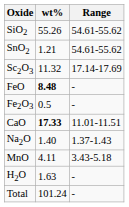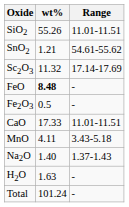 <table class="wikitable">
 <tr>
 <th>Oxide</th>
 <th>wt%</th>
 <th>Range</th>
 </tr>
 <tr>
 <td>SiO<sub>2</sub></td>
 <td>55.26</td>
-<td>54.61-55.62</td>
+<td>11.01-11.51</td>
 </tr>
 <tr>
 <td>SnO<sub>2</sub></td>
 <td>1.21</td>
 <td>54.61-55.62</td>
 </tr>
 <tr>
 <td>Sc<sub>2</sub>O<sub>3</sub></td>
 <td>11.32</td>
 <td>17.14-17.69</td>
 </tr>
 <tr>
 <td>FeO</td>
 <td><strong>8.48</strong></td>
 <td>-</td>
 </tr>
 <tr>
 <td>Fe<sub>2</sub>O<sub>3</sub></td>
 <td>0.5</td>
 <td>-</td>
 </tr>
 <tr>
 <td>CaO</td>
-<td><strong>17.33</strong></td>
+<td>17.33</td>
 <td>11.01-11.51</td>
+</tr>
+<tr>
+<td>MnO</td>
+<td>4.11</td>
+<td>3.43-5.18</td>
 </tr>
 <tr>
 <td>Na<sub>2</sub>O</td>
 <td>1.40</td>
 <td>1.37-1.43</td>
-</tr>
-<tr>
-<td>MnO</td>
-<td>4.11</td>
-<td>3.43-5.18</td>
 </tr>
 <tr>
 <td>H<sub>2</sub>O</td>
 <td>1.63</td>
 <td>-</td>
 </tr>
 <tr>
 <td>Total</td>
 <td>101.24</td>
 <td>-</td>
 </tr>
 </table>
